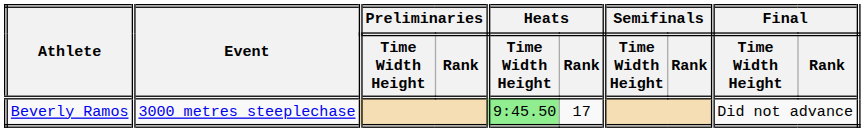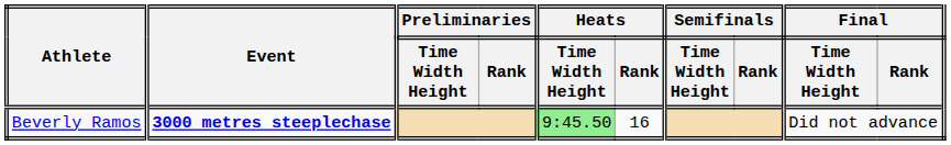 <table class=wikitable style="font-size:90%; border: double;">
 <tr>
 <th rowspan="2" style="border-right:double">Athlete</th>
 <th rowspan="2" style="border-right:double">Event</th>
 <th colspan="2" style="border-right:double; border-bottom:double;">Preliminaries</th>
 <th colspan="2" style="border-right:double; border-bottom:double;">Heats</th>
 <th colspan="2" style="border-right:double; border-bottom:double;">Semifinals</th>
 <th colspan="2" style="border-right:double; border-bottom:double;">Final</th>
 </tr>
 <tr>
 <th>Time<br>Width<br>Height</th>
 <th style="border-right:double">Rank</th>
 <th>Time<br>Width<br>Height</th>
 <th style="border-right:double">Rank</th>
 <th>Time<br>Width<br>Height</th>
 <th style="border-right:double">Rank</th>
 <th>Time<br>Width<br>Height</th>
 <th style="border-right:double">Rank</th>
 </tr>
 <tr style="border-top: double;">
 <td style="border-right:double"><a href='#'>Beverly Ramos</a></td>
-<td style="border-right:double"><a href='#'>3000 metres steeplechase</a></td>
+<td style="border-right:double"><strong><a href='#'>3000 metres steeplechase</a></strong></td>
 <td style="border-right:double" colspan= 2 bgcolor="wheat"></td>
 <td align=center style="background: lightgreen;">9:45.50</td>
-<td align=center style="border-right:double">17</td>
+<td align=center style="border-right:double">16</td>
 <td style="border-right:double" colspan= 2 bgcolor="wheat"></td>
 <td align=center colspan= 2>Did not advance</td>
 </tr>
 </table>
